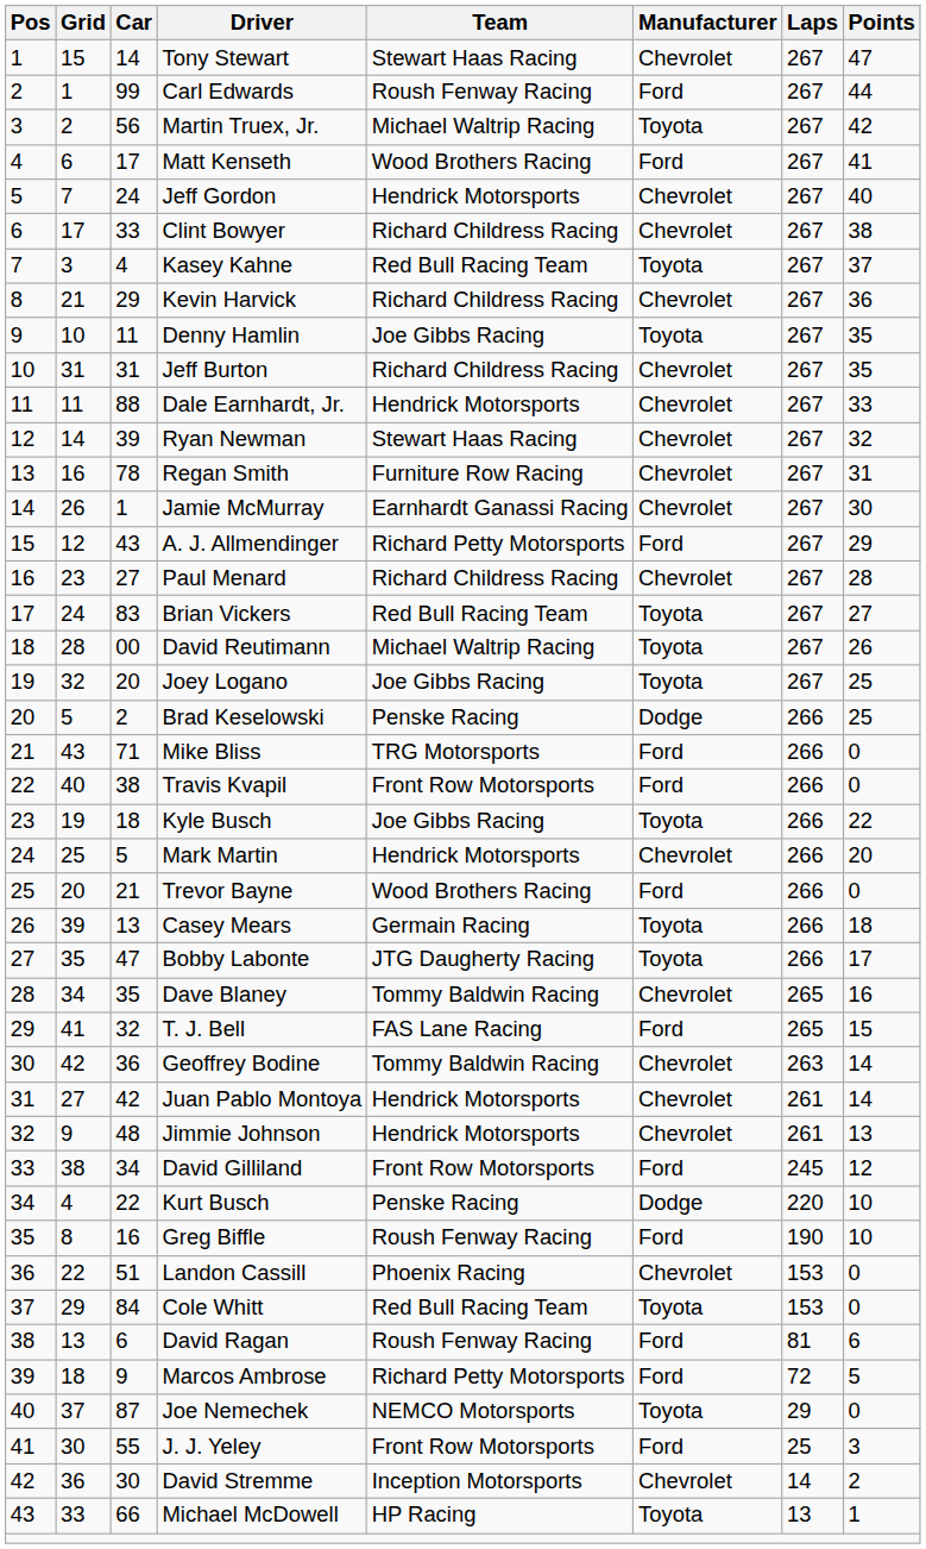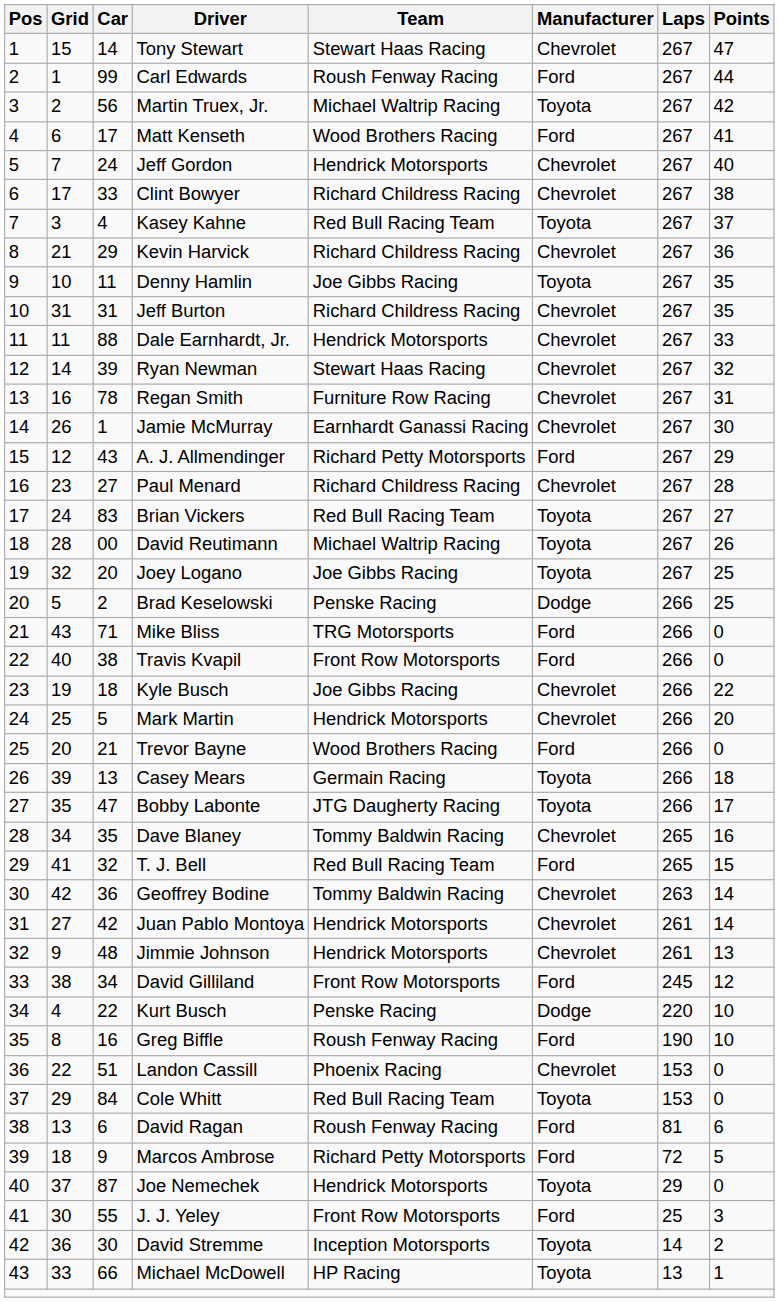 <table class="sortable wikitable" border="1">
 <tr>
 <th>Pos</th>
 <th>Grid</th>
 <th>Car</th>
 <th>Driver</th>
 <th>Team</th>
 <th>Manufacturer</th>
 <th>Laps</th>
 <th>Points</th>
 </tr>
 <tr>
 <td>1</td>
 <td>15</td>
 <td>14</td>
 <td>Tony Stewart</td>
 <td>Stewart Haas Racing</td>
 <td>Chevrolet</td>
 <td>267</td>
 <td>47</td>
 </tr>
 <tr>
 <td>2</td>
 <td>1</td>
 <td>99</td>
 <td>Carl Edwards</td>
 <td>Roush Fenway Racing</td>
 <td>Ford</td>
 <td>267</td>
 <td>44</td>
 </tr>
 <tr>
 <td>3</td>
 <td>2</td>
 <td>56</td>
 <td>Martin Truex, Jr.</td>
 <td>Michael Waltrip Racing</td>
 <td>Toyota</td>
 <td>267</td>
 <td>42</td>
 </tr>
 <tr>
 <td>4</td>
 <td>6</td>
 <td>17</td>
 <td>Matt Kenseth</td>
 <td>Wood Brothers Racing</td>
 <td>Ford</td>
 <td>267</td>
 <td>41</td>
 </tr>
 <tr>
 <td>5</td>
 <td>7</td>
 <td>24</td>
 <td>Jeff Gordon</td>
 <td>Hendrick Motorsports</td>
 <td>Chevrolet</td>
 <td>267</td>
 <td>40</td>
 </tr>
 <tr>
 <td>6</td>
 <td>17</td>
 <td>33</td>
 <td>Clint Bowyer</td>
 <td>Richard Childress Racing</td>
 <td>Chevrolet</td>
 <td>267</td>
 <td>38</td>
 </tr>
 <tr>
 <td>7</td>
 <td>3</td>
 <td>4</td>
 <td>Kasey Kahne</td>
 <td>Red Bull Racing Team</td>
 <td>Toyota</td>
 <td>267</td>
 <td>37</td>
 </tr>
 <tr>
 <td>8</td>
 <td>21</td>
 <td>29</td>
 <td>Kevin Harvick</td>
 <td>Richard Childress Racing</td>
 <td>Chevrolet</td>
 <td>267</td>
 <td>36</td>
 </tr>
 <tr>
 <td>9</td>
 <td>10</td>
 <td>11</td>
 <td>Denny Hamlin</td>
 <td>Joe Gibbs Racing</td>
 <td>Toyota</td>
 <td>267</td>
 <td>35</td>
 </tr>
 <tr>
 <td>10</td>
 <td>31</td>
 <td>31</td>
 <td>Jeff Burton</td>
 <td>Richard Childress Racing</td>
 <td>Chevrolet</td>
 <td>267</td>
 <td>35</td>
 </tr>
 <tr>
 <td>11</td>
 <td>11</td>
 <td>88</td>
 <td>Dale Earnhardt, Jr.</td>
 <td>Hendrick Motorsports</td>
 <td>Chevrolet</td>
 <td>267</td>
 <td>33</td>
 </tr>
 <tr>
 <td>12</td>
 <td>14</td>
 <td>39</td>
 <td>Ryan Newman</td>
 <td>Stewart Haas Racing</td>
 <td>Chevrolet</td>
 <td>267</td>
 <td>32</td>
 </tr>
 <tr>
 <td>13</td>
 <td>16</td>
 <td>78</td>
 <td>Regan Smith</td>
 <td>Furniture Row Racing</td>
 <td>Chevrolet</td>
 <td>267</td>
 <td>31</td>
 </tr>
 <tr>
 <td>14</td>
 <td>26</td>
 <td>1</td>
 <td>Jamie McMurray</td>
 <td>Earnhardt Ganassi Racing</td>
 <td>Chevrolet</td>
 <td>267</td>
 <td>30</td>
 </tr>
 <tr>
 <td>15</td>
 <td>12</td>
 <td>43</td>
 <td>A. J. Allmendinger</td>
 <td>Richard Petty Motorsports</td>
 <td>Ford</td>
 <td>267</td>
 <td>29</td>
 </tr>
 <tr>
 <td>16</td>
 <td>23</td>
 <td>27</td>
 <td>Paul Menard</td>
 <td>Richard Childress Racing</td>
 <td>Chevrolet</td>
 <td>267</td>
 <td>28</td>
 </tr>
 <tr>
 <td>17</td>
 <td>24</td>
 <td>83</td>
 <td>Brian Vickers</td>
 <td>Red Bull Racing Team</td>
 <td>Toyota</td>
 <td>267</td>
 <td>27</td>
 </tr>
 <tr>
 <td>18</td>
 <td>28</td>
 <td>00</td>
 <td>David Reutimann</td>
 <td>Michael Waltrip Racing</td>
 <td>Toyota</td>
 <td>267</td>
 <td>26</td>
 </tr>
 <tr>
 <td>19</td>
 <td>32</td>
 <td>20</td>
 <td>Joey Logano</td>
 <td>Joe Gibbs Racing</td>
 <td>Toyota</td>
 <td>267</td>
 <td>25</td>
 </tr>
 <tr>
 <td>20</td>
 <td>5</td>
 <td>2</td>
 <td>Brad Keselowski</td>
 <td>Penske Racing</td>
 <td>Dodge</td>
 <td>266</td>
 <td>25</td>
 </tr>
 <tr>
 <td>21</td>
 <td>43</td>
 <td>71</td>
 <td>Mike Bliss</td>
 <td>TRG Motorsports</td>
 <td>Ford</td>
 <td>266</td>
 <td>0</td>
 </tr>
 <tr>
 <td>22</td>
 <td>40</td>
 <td>38</td>
 <td>Travis Kvapil</td>
 <td>Front Row Motorsports</td>
 <td>Ford</td>
 <td>266</td>
 <td>0</td>
 </tr>
 <tr>
 <td>23</td>
 <td>19</td>
 <td>18</td>
 <td>Kyle Busch</td>
 <td>Joe Gibbs Racing</td>
-<td>Toyota</td>
+<td>Chevrolet</td>
 <td>266</td>
 <td>22</td>
 </tr>
 <tr>
 <td>24</td>
 <td>25</td>
 <td>5</td>
 <td>Mark Martin</td>
 <td>Hendrick Motorsports</td>
 <td>Chevrolet</td>
 <td>266</td>
 <td>20</td>
 </tr>
 <tr>
 <td>25</td>
 <td>20</td>
 <td>21</td>
 <td>Trevor Bayne</td>
 <td>Wood Brothers Racing</td>
 <td>Ford</td>
 <td>266</td>
 <td>0</td>
 </tr>
 <tr>
 <td>26</td>
 <td>39</td>
 <td>13</td>
 <td>Casey Mears</td>
 <td>Germain Racing</td>
 <td>Toyota</td>
 <td>266</td>
 <td>18</td>
 </tr>
 <tr>
 <td>27</td>
 <td>35</td>
 <td>47</td>
 <td>Bobby Labonte</td>
 <td>JTG Daugherty Racing</td>
 <td>Toyota</td>
 <td>266</td>
 <td>17</td>
 </tr>
 <tr>
 <td>28</td>
 <td>34</td>
 <td>35</td>
 <td>Dave Blaney</td>
 <td>Tommy Baldwin Racing</td>
 <td>Chevrolet</td>
 <td>265</td>
 <td>16</td>
 </tr>
 <tr>
 <td>29</td>
 <td>41</td>
 <td>32</td>
 <td>T. J. Bell</td>
-<td>FAS Lane Racing</td>
+<td>Red Bull Racing Team</td>
 <td>Ford</td>
 <td>265</td>
 <td>15</td>
 </tr>
 <tr>
 <td>30</td>
 <td>42</td>
 <td>36</td>
 <td>Geoffrey Bodine</td>
 <td>Tommy Baldwin Racing</td>
 <td>Chevrolet</td>
 <td>263</td>
 <td>14</td>
 </tr>
 <tr>
 <td>31</td>
 <td>27</td>
 <td>42</td>
 <td>Juan Pablo Montoya</td>
 <td>Hendrick Motorsports</td>
 <td>Chevrolet</td>
 <td>261</td>
 <td>14</td>
 </tr>
 <tr>
 <td>32</td>
 <td>9</td>
 <td>48</td>
 <td>Jimmie Johnson</td>
 <td>Hendrick Motorsports</td>
 <td>Chevrolet</td>
 <td>261</td>
 <td>13</td>
 </tr>
 <tr>
 <td>33</td>
 <td>38</td>
 <td>34</td>
 <td>David Gilliland</td>
 <td>Front Row Motorsports</td>
 <td>Ford</td>
 <td>245</td>
 <td>12</td>
 </tr>
 <tr>
 <td>34</td>
 <td>4</td>
 <td>22</td>
 <td>Kurt Busch</td>
 <td>Penske Racing</td>
 <td>Dodge</td>
 <td>220</td>
 <td>10</td>
 </tr>
 <tr>
 <td>35</td>
 <td>8</td>
 <td>16</td>
 <td>Greg Biffle</td>
 <td>Roush Fenway Racing</td>
 <td>Ford</td>
 <td>190</td>
 <td>10</td>
 </tr>
 <tr>
 <td>36</td>
 <td>22</td>
 <td>51</td>
 <td>Landon Cassill</td>
 <td>Phoenix Racing</td>
 <td>Chevrolet</td>
 <td>153</td>
 <td>0</td>
 </tr>
 <tr>
 <td>37</td>
 <td>29</td>
 <td>84</td>
 <td>Cole Whitt</td>
 <td>Red Bull Racing Team</td>
 <td>Toyota</td>
 <td>153</td>
 <td>0</td>
 </tr>
 <tr>
 <td>38</td>
 <td>13</td>
 <td>6</td>
 <td>David Ragan</td>
 <td>Roush Fenway Racing</td>
 <td>Ford</td>
 <td>81</td>
 <td>6</td>
 </tr>
 <tr>
 <td>39</td>
 <td>18</td>
 <td>9</td>
 <td>Marcos Ambrose</td>
 <td>Richard Petty Motorsports</td>
 <td>Ford</td>
 <td>72</td>
 <td>5</td>
 </tr>
 <tr>
 <td>40</td>
 <td>37</td>
 <td>87</td>
 <td>Joe Nemechek</td>
-<td>NEMCO Motorsports</td>
+<td>Hendrick Motorsports</td>
 <td>Toyota</td>
 <td>29</td>
 <td>0</td>
 </tr>
 <tr>
 <td>41</td>
 <td>30</td>
 <td>55</td>
 <td>J. J. Yeley</td>
 <td>Front Row Motorsports</td>
 <td>Ford</td>
 <td>25</td>
 <td>3</td>
 </tr>
 <tr>
 <td>42</td>
 <td>36</td>
 <td>30</td>
 <td>David Stremme</td>
 <td>Inception Motorsports</td>
-<td>Chevrolet</td>
+<td>Toyota</td>
 <td>14</td>
 <td>2</td>
 </tr>
 <tr>
 <td>43</td>
 <td>33</td>
 <td>66</td>
 <td>Michael McDowell</td>
 <td>HP Racing</td>
 <td>Toyota</td>
 <td>13</td>
 <td>1</td>
 </tr>
 <tr class="sortbottom">
 <td colspan="8"></td>
 </tr>
 </table>
